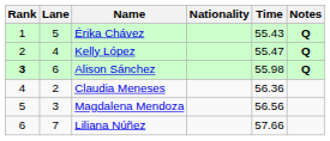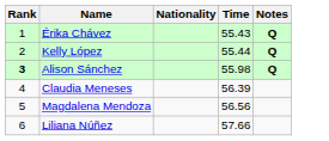 <table class="wikitable sortable" style="text-align:center">
 <tr>
 <th>Rank</th>
-<th>Lane</th>
 <th>Name</th>
 <th>Nationality</th>
 <th>Time</th>
 <th>Notes</th>
 </tr>
 <tr bgcolor=ccffcc>
 <td>1</td>
-<td>5</td>
 <td align=left><a href='#'>Érika Chávez</a></td>
 <td align=left></td>
 <td>55.43</td>
 <td><strong>Q</strong></td>
 </tr>
 <tr bgcolor=ccffcc>
 <td>2</td>
-<td>4</td>
 <td align=left><a href='#'>Kelly López</a></td>
 <td align=left></td>
-<td>55.47</td>
+<td>55.44</td>
 <td><strong>Q</strong></td>
 </tr>
 <tr bgcolor=ccffcc>
 <td><strong>3</strong></td>
-<td>6</td>
 <td align=left><a href='#'>Alison Sánchez</a></td>
 <td align=left></td>
 <td>55.98</td>
 <td><strong>Q</strong></td>
 </tr>
 <tr>
 <td>4</td>
-<td>2</td>
 <td align=left><a href='#'>Claudia Meneses</a></td>
 <td align=left></td>
-<td>56.36</td>
+<td>56.39</td>
 <td></td>
 </tr>
 <tr>
 <td>5</td>
-<td>3</td>
 <td align=left><a href='#'>Magdalena Mendoza</a></td>
 <td align=left></td>
 <td>56.56</td>
 <td></td>
 </tr>
 <tr>
 <td>6</td>
-<td>7</td>
 <td align=left><a href='#'>Liliana Núñez</a></td>
 <td align=left></td>
 <td>57.66</td>
 <td></td>
 </tr>
 </table>
